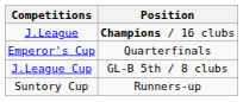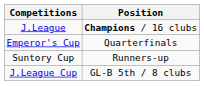 <table class="wikitable" style="text-align:center;">
 <tr>
 <th>Competitions</th>
 <th>Position</th>
 </tr>
 <tr>
 <td><a href='#'>J.League</a></td>
 <td><strong>Champions</strong> / 16 clubs</td>
 </tr>
 <tr>
 <td><a href='#'>Emperor's Cup</a></td>
 <td>Quarterfinals</td>
 </tr>
 <tr>
+<td>Suntory Cup</td>
+<td>Runners-up</td>
+</tr>
+<tr>
 <td><a href='#'>J.League Cup</a></td>
 <td>GL-B 5th / 8 clubs</td>
 </tr>
-<tr>
-<td>Suntory Cup</td>
-<td>Runners-up</td>
-</tr>
 </table>
